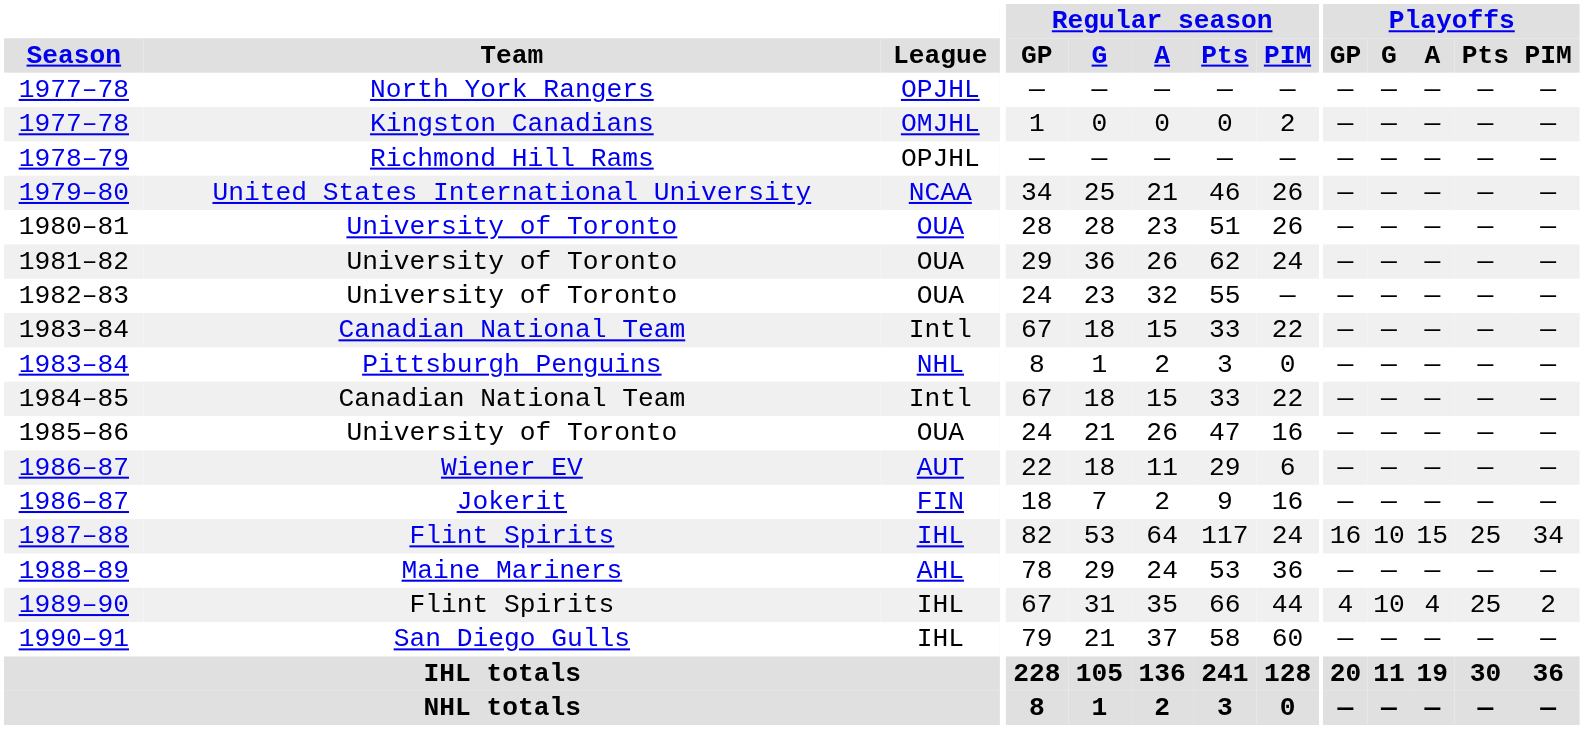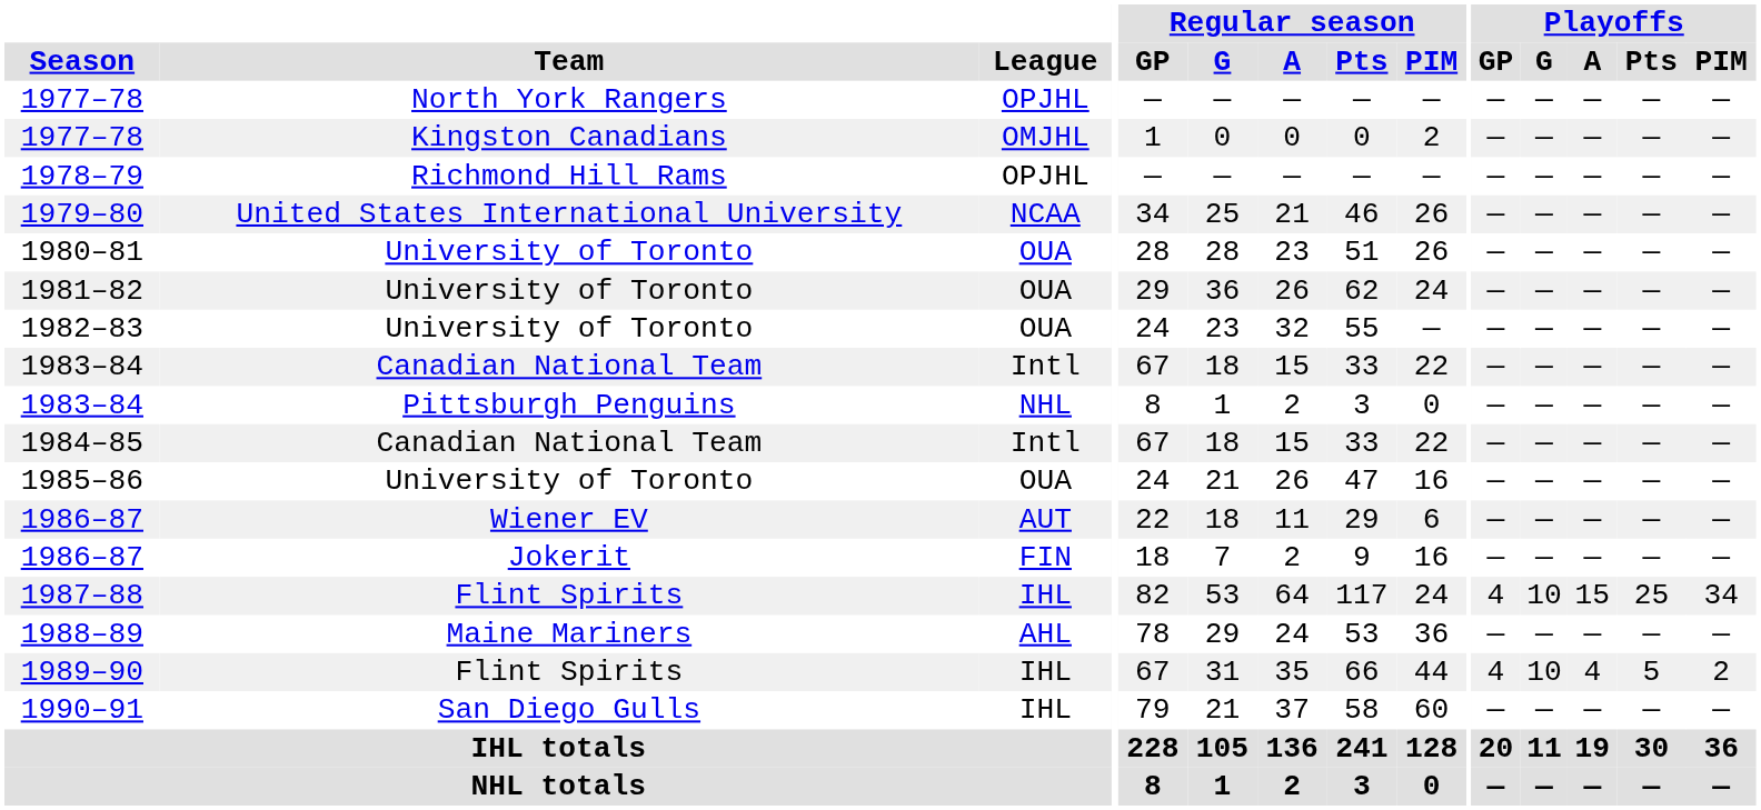 <table border="0" cellpadding="1" cellspacing="0" style="text-align:center; width:60em">
 <tr bgcolor="#e0e0e0">
 <th colspan="3" bgcolor="#ffffff"></th>
 <th rowspan="100" bgcolor="#ffffff"></th>
 <th colspan="5"><a href='#'>Regular season</a></th>
 <th rowspan="100" bgcolor="#ffffff"></th>
 <th colspan="5"><a href='#'>Playoffs</a></th>
 </tr>
 <tr bgcolor="#e0e0e0">
 <th><a href='#'>Season</a></th>
 <th>Team</th>
 <th>League</th>
 <th>GP</th>
 <th><a href='#'>G</a></th>
 <th><a href='#'>A</a></th>
 <th><a href='#'>Pts</a></th>
 <th><a href='#'>PIM</a></th>
 <th>GP</th>
 <th>G</th>
 <th>A</th>
 <th>Pts</th>
 <th>PIM</th>
 </tr>
 <tr>
 <td><a href='#'>1977–78</a></td>
 <td><a href='#'>North York Rangers</a></td>
 <td><a href='#'>OPJHL</a></td>
 <td>—</td>
 <td>—</td>
 <td>—</td>
 <td>—</td>
 <td>—</td>
 <td>—</td>
 <td>—</td>
 <td>—</td>
 <td>—</td>
 <td>—</td>
 </tr>
 <tr bgcolor="#f0f0f0">
 <td><a href='#'>1977–78</a></td>
 <td><a href='#'>Kingston Canadians</a></td>
 <td><a href='#'>OMJHL</a></td>
 <td>1</td>
 <td>0</td>
 <td>0</td>
 <td>0</td>
 <td>2</td>
 <td>—</td>
 <td>—</td>
 <td>—</td>
 <td>—</td>
 <td>—</td>
 </tr>
 <tr>
 <td><a href='#'>1978–79</a></td>
 <td><a href='#'>Richmond Hill Rams</a></td>
 <td>OPJHL</td>
 <td>—</td>
 <td>—</td>
 <td>—</td>
 <td>—</td>
 <td>—</td>
 <td>—</td>
 <td>—</td>
 <td>—</td>
 <td>—</td>
 <td>—</td>
 </tr>
 <tr bgcolor="#f0f0f0">
 <td><a href='#'>1979–80</a></td>
 <td><a href='#'>United States International University</a></td>
 <td><a href='#'>NCAA</a></td>
 <td>34</td>
 <td>25</td>
 <td>21</td>
 <td>46</td>
 <td>26</td>
 <td>—</td>
 <td>—</td>
 <td>—</td>
 <td>—</td>
 <td>—</td>
 </tr>
 <tr>
 <td>1980–81</td>
 <td><a href='#'>University of Toronto</a></td>
 <td><a href='#'>OUA</a></td>
 <td>28</td>
 <td>28</td>
 <td>23</td>
 <td>51</td>
 <td>26</td>
 <td>—</td>
 <td>—</td>
 <td>—</td>
 <td>—</td>
 <td>—</td>
 </tr>
 <tr bgcolor="#f0f0f0">
 <td>1981–82</td>
 <td>University of Toronto</td>
 <td>OUA</td>
 <td>29</td>
 <td>36</td>
 <td>26</td>
 <td>62</td>
 <td>24</td>
 <td>—</td>
 <td>—</td>
 <td>—</td>
 <td>—</td>
 <td>—</td>
 </tr>
 <tr>
 <td>1982–83</td>
 <td>University of Toronto</td>
 <td>OUA</td>
 <td>24</td>
 <td>23</td>
 <td>32</td>
 <td>55</td>
 <td>—</td>
 <td>—</td>
 <td>—</td>
 <td>—</td>
 <td>—</td>
 <td>—</td>
 </tr>
 <tr bgcolor="#f0f0f0">
 <td>1983–84</td>
 <td><a href='#'>Canadian National Team</a></td>
 <td>Intl</td>
 <td>67</td>
 <td>18</td>
 <td>15</td>
 <td>33</td>
 <td>22</td>
 <td>—</td>
 <td>—</td>
 <td>—</td>
 <td>—</td>
 <td>—</td>
 </tr>
 <tr>
 <td><a href='#'>1983–84</a></td>
 <td><a href='#'>Pittsburgh Penguins</a></td>
 <td><a href='#'>NHL</a></td>
 <td>8</td>
 <td>1</td>
 <td>2</td>
 <td>3</td>
 <td>0</td>
 <td>—</td>
 <td>—</td>
 <td>—</td>
 <td>—</td>
 <td>—</td>
 </tr>
 <tr bgcolor="#f0f0f0">
 <td>1984–85</td>
 <td>Canadian National Team</td>
 <td>Intl</td>
 <td>67</td>
 <td>18</td>
 <td>15</td>
 <td>33</td>
 <td>22</td>
 <td>—</td>
 <td>—</td>
 <td>—</td>
 <td>—</td>
 <td>—</td>
 </tr>
 <tr>
 <td>1985–86</td>
 <td>University of Toronto</td>
 <td>OUA</td>
 <td>24</td>
 <td>21</td>
 <td>26</td>
 <td>47</td>
 <td>16</td>
 <td>—</td>
 <td>—</td>
 <td>—</td>
 <td>—</td>
 <td>—</td>
 </tr>
 <tr bgcolor="#f0f0f0">
 <td><a href='#'>1986–87</a></td>
 <td><a href='#'>Wiener EV</a></td>
 <td><a href='#'>AUT</a></td>
 <td>22</td>
 <td>18</td>
 <td>11</td>
 <td>29</td>
 <td>6</td>
 <td>—</td>
 <td>—</td>
 <td>—</td>
 <td>—</td>
 <td>—</td>
 </tr>
 <tr>
 <td><a href='#'>1986–87</a></td>
 <td><a href='#'>Jokerit</a></td>
 <td><a href='#'>FIN</a></td>
 <td>18</td>
 <td>7</td>
 <td>2</td>
 <td>9</td>
 <td>16</td>
 <td>—</td>
 <td>—</td>
 <td>—</td>
 <td>—</td>
 <td>—</td>
 </tr>
 <tr bgcolor="#f0f0f0">
 <td><a href='#'>1987–88</a></td>
 <td><a href='#'>Flint Spirits</a></td>
 <td><a href='#'>IHL</a></td>
 <td>82</td>
 <td>53</td>
 <td>64</td>
 <td>117</td>
 <td>24</td>
-<td>16</td>
+<td>4</td>
 <td>10</td>
 <td>15</td>
 <td>25</td>
 <td>34</td>
 </tr>
 <tr>
 <td><a href='#'>1988–89</a></td>
 <td><a href='#'>Maine Mariners</a></td>
 <td><a href='#'>AHL</a></td>
 <td>78</td>
 <td>29</td>
 <td>24</td>
 <td>53</td>
 <td>36</td>
 <td>—</td>
 <td>—</td>
 <td>—</td>
 <td>—</td>
 <td>—</td>
 </tr>
 <tr bgcolor="#f0f0f0">
 <td><a href='#'>1989–90</a></td>
 <td>Flint Spirits</td>
 <td>IHL</td>
 <td>67</td>
 <td>31</td>
 <td>35</td>
 <td>66</td>
 <td>44</td>
 <td>4</td>
 <td>10</td>
 <td>4</td>
-<td>25</td>
+<td>5</td>
 <td>2</td>
 </tr>
 <tr>
 <td><a href='#'>1990–91</a></td>
 <td><a href='#'>San Diego Gulls</a></td>
 <td>IHL</td>
 <td>79</td>
 <td>21</td>
 <td>37</td>
 <td>58</td>
 <td>60</td>
 <td>—</td>
 <td>—</td>
 <td>—</td>
 <td>—</td>
 <td>—</td>
 </tr>
 <tr bgcolor="#e0e0e0">
 <th colspan="3">IHL totals</th>
 <th>228</th>
 <th>105</th>
 <th>136</th>
 <th>241</th>
 <th>128</th>
 <th>20</th>
 <th>11</th>
 <th>19</th>
 <th>30</th>
 <th>36</th>
 </tr>
 <tr bgcolor="#e0e0e0">
 <th colspan="3">NHL totals</th>
 <th>8</th>
 <th>1</th>
 <th>2</th>
 <th>3</th>
 <th>0</th>
 <th>—</th>
 <th>—</th>
 <th>—</th>
 <th>—</th>
 <th>—</th>
 </tr>
 </table>
